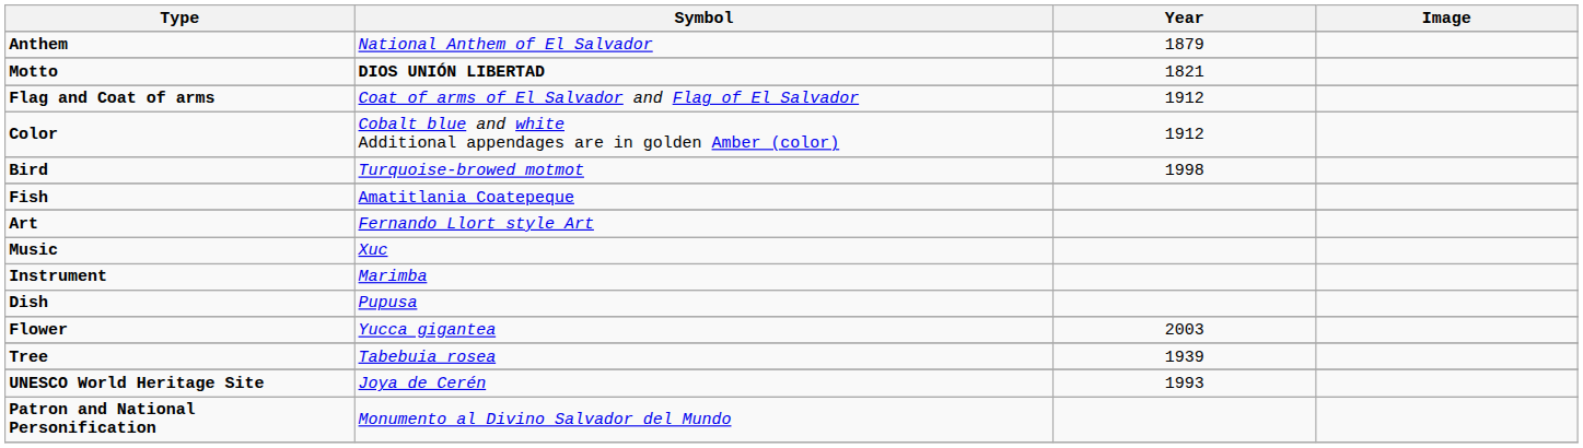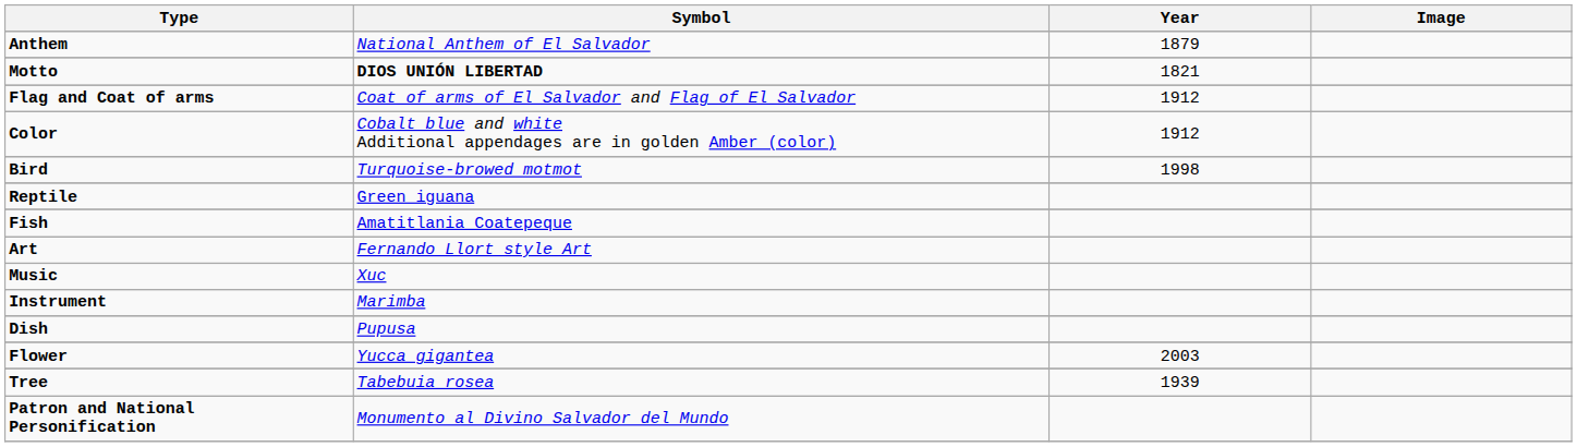 <table class="wikitable">
 <tr>
 <th width="20%">Type</th>
 <th width="40%">Symbol</th>
 <th width="15%">Year</th>
 <th width="15%">Image</th>
 </tr>
 <tr>
 </tr>
 <tr>
 <td><strong>Anthem</strong></td>
 <td><em><a href='#'>National Anthem of El Salvador</a></em><br></td>
 <td align="center">1879</td>
 <td align="center"><em></em></td>
 </tr>
 <tr>
 </tr>
 <tr>
 <td><strong>Motto</strong></td>
 <td><strong>DIOS UNIÓN LIBERTAD</strong><br></td>
 <td align="center">1821</td>
 <td align="center"><em></em></td>
 </tr>
 <tr>
 </tr>
 <tr>
 <td><strong>Flag and Coat of arms</strong></td>
 <td><em><a href='#'>Coat of arms of El Salvador</a> and <a href='#'>Flag of El Salvador</a></em><br></td>
 <td align="center">1912</td>
 <td align="center"><em></em></td>
 </tr>
 <tr>
 </tr>
 <tr>
 <td><strong>Color</strong></td>
 <td><em><a href='#'>Cobalt blue</a> and <a href='#'>white</a></em><br>Additional appendages are in golden <a href='#'>Amber (color)</a><br></td>
 <td align="center">1912</td>
 <td align="center"><em></em><br><em></em></td>
 </tr>
 <tr>
 </tr>
 <tr>
 <td><strong>Bird</strong></td>
 <td><em><a href='#'>Turquoise-browed motmot</a></em><br></td>
 <td align="center">1998</td>
 <td align="center"><em></em></td>
 </tr>
 <tr>
+</tr>
+<tr>
+<td><strong>Reptile</strong></td>
+<td><a href='#'>Green iguana</a><br></td>
+<td align="center"></td>
+<td align="center"><em></em></td>
 </tr>
 <tr>
 </tr>
 <tr>
 <td><strong>Fish</strong></td>
 <td><a href='#'>Amatitlania Coatepeque</a><br></td>
 <td align="center"></td>
 <td align="center"><em></em></td>
 </tr>
 <tr>
 </tr>
 <tr>
 <td><strong>Art</strong></td>
 <td><em><a href='#'>Fernando Llort style Art</a></em><br></td>
 <td align="center"></td>
 <td align="center"><em></em></td>
 </tr>
 <tr>
 </tr>
 <tr>
 <td><strong>Music</strong></td>
 <td><em><a href='#'>Xuc</a></em><br></td>
 <td align="center"></td>
 <td align="center"><em></em></td>
 </tr>
 <tr>
 </tr>
 <tr>
 <td><strong>Instrument</strong></td>
 <td><em><a href='#'>Marimba</a></em><br></td>
 <td align="center"></td>
 <td align="center"></td>
 </tr>
 <tr>
 </tr>
 <tr>
 <td><strong>Dish</strong></td>
 <td><em><a href='#'>Pupusa</a></em><br></td>
 <td align="center"></td>
 <td align="center"><em></em></td>
 </tr>
 <tr>
 </tr>
 <tr>
 <td><strong>Flower</strong></td>
 <td><em><a href='#'>Yucca gigantea</a></em><br></td>
 <td align="center">2003</td>
 <td align="center"><em></em></td>
 </tr>
 <tr>
 </tr>
 <tr>
 <td><strong>Tree</strong></td>
 <td><em><a href='#'>Tabebuia rosea</a></em><br></td>
 <td align="center">1939</td>
 <td align="center"><em></em></td>
 </tr>
 <tr>
 </tr>
 <tr>
-<td><strong>UNESCO World Heritage Site</strong></td>
-<td><em><a href='#'>Joya de Cerén</a></em><br></td>
-<td align="center">1993</td>
-<td align="center"><em></em></td>
-</tr>
-<tr>
 </tr>
 <tr>
 <td><strong>Patron and National Personification</strong></td>
 <td><em><a href='#'>Monumento al Divino Salvador del Mundo</a></em><br></td>
 <td align="center"></td>
 <td align="center"><em></em></td>
 </tr>
 <tr>
 </tr>
 </table>
